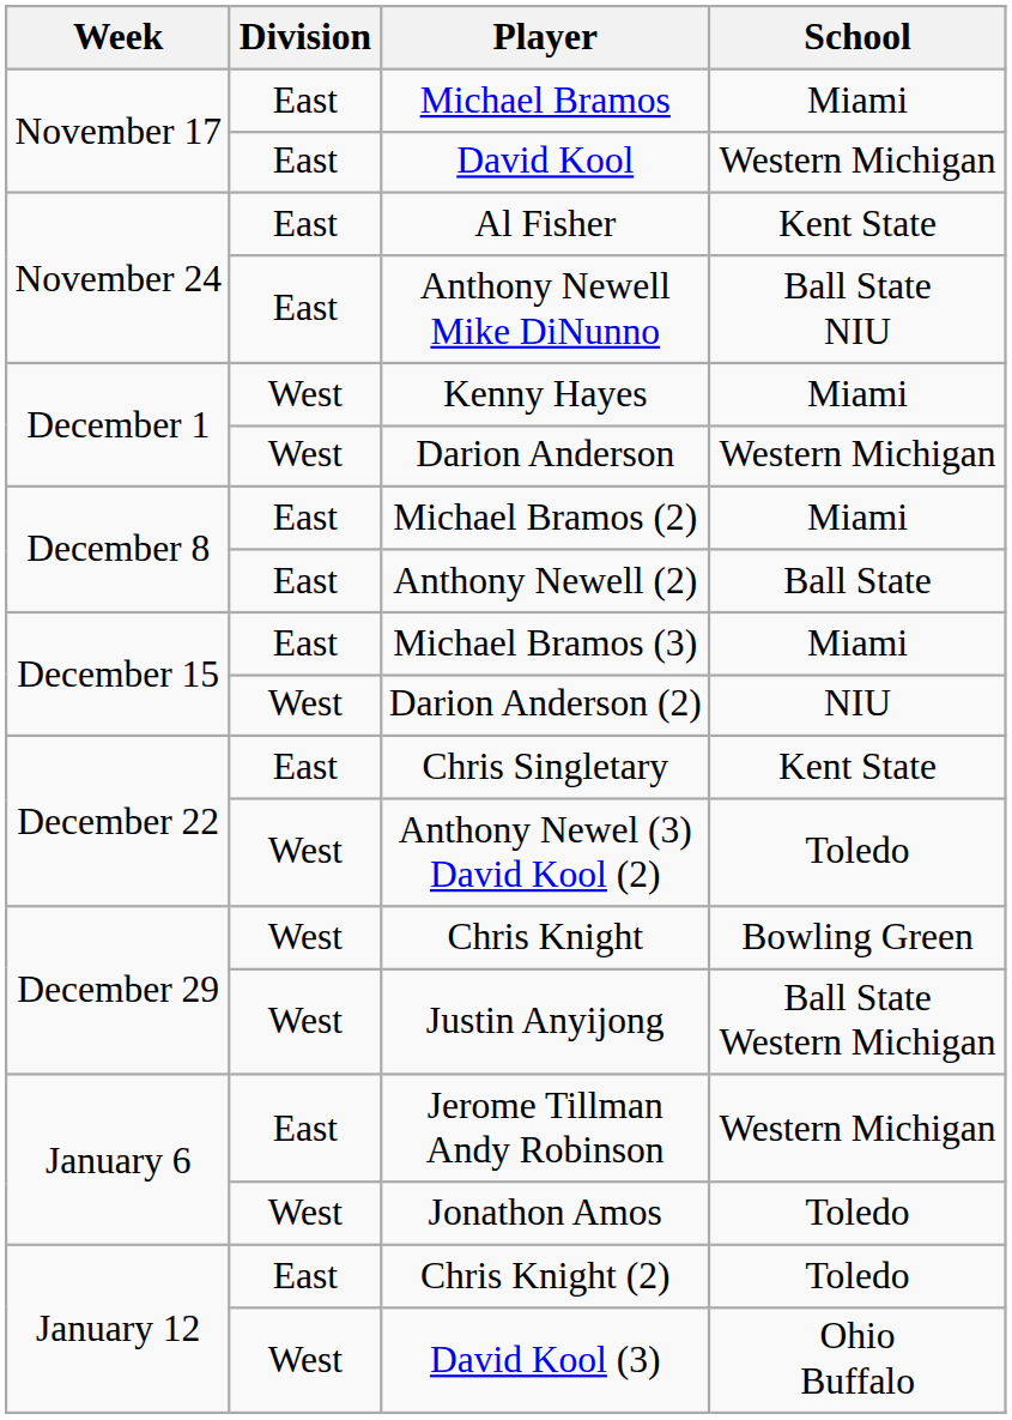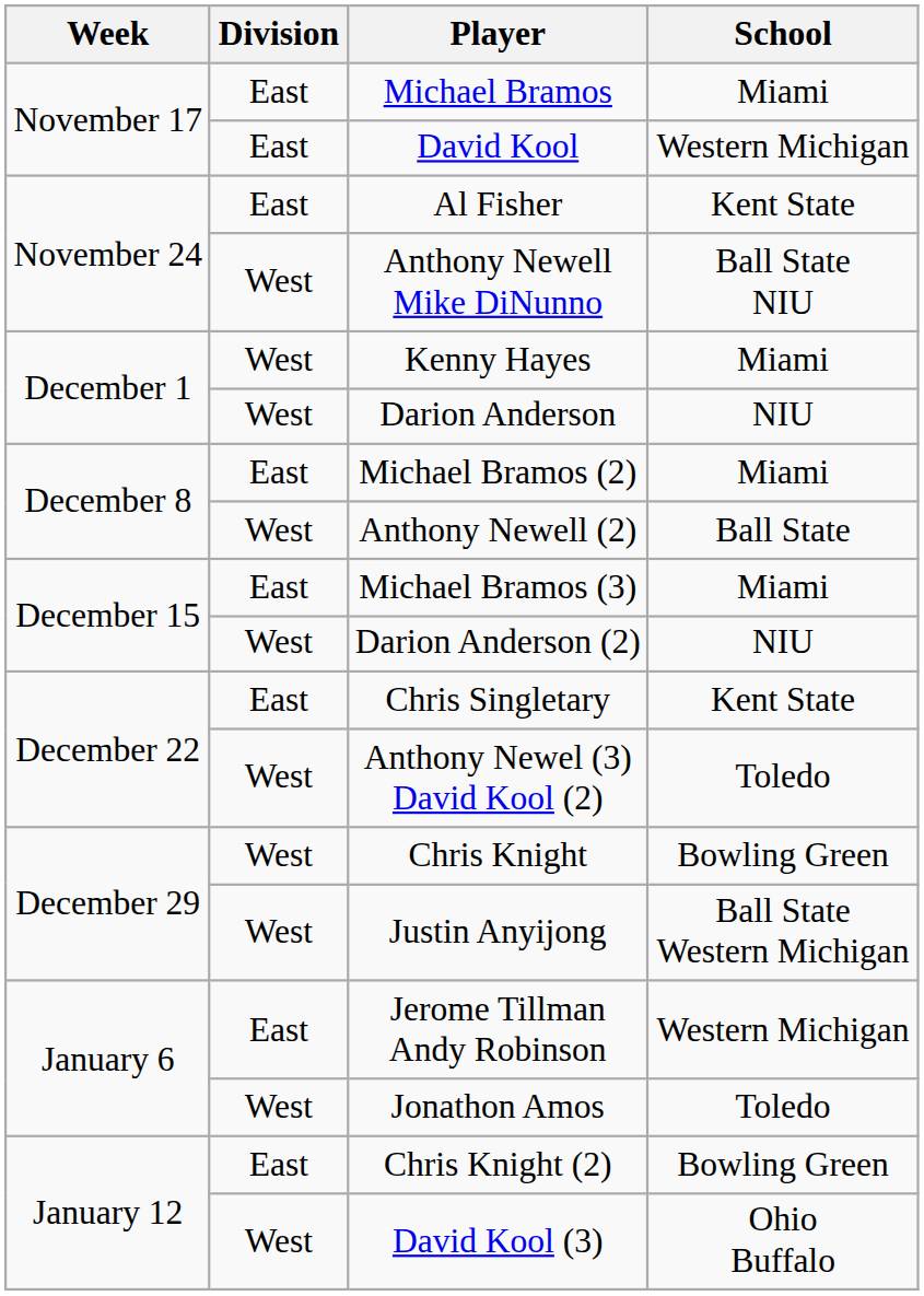 <table class="wikitable" style="text-align:center; font-size:90%;">
 <tr>
 <th>Week</th>
 <th>Division</th>
 <th>Player</th>
 <th>School</th>
 </tr>
 <tr>
 <td rowspan=2>November 17</td>
 <td>East</td>
 <td><a href='#'>Michael Bramos</a></td>
 <td>Miami</td>
 </tr>
 <tr>
 <td>East</td>
 <td><a href='#'>David Kool</a></td>
 <td>Western Michigan</td>
 </tr>
 <tr>
 <td rowspan=2>November 24</td>
 <td>East</td>
 <td>Al Fisher</td>
 <td>Kent State</td>
 </tr>
 <tr>
-<td>East</td>
+<td>West</td>
 <td>Anthony Newell<br><a href='#'>Mike DiNunno</a></td>
 <td>Ball State<br>NIU</td>
 </tr>
 <tr>
 <td rowspan=2>December 1</td>
 <td>West</td>
 <td>Kenny Hayes</td>
 <td>Miami</td>
 </tr>
 <tr>
 <td>West</td>
 <td>Darion Anderson</td>
-<td>Western Michigan</td>
+<td>NIU</td>
 </tr>
 <tr>
 <td rowspan=2>December 8</td>
 <td>East</td>
 <td>Michael Bramos (2)</td>
 <td>Miami</td>
 </tr>
 <tr>
-<td>East</td>
+<td>West</td>
 <td>Anthony Newell (2)</td>
 <td>Ball State</td>
 </tr>
 <tr>
 <td rowspan=2>December 15</td>
 <td>East</td>
 <td>Michael Bramos (3)</td>
 <td>Miami</td>
 </tr>
 <tr>
 <td>West</td>
 <td>Darion Anderson (2)</td>
 <td>NIU</td>
 </tr>
 <tr>
 <td rowspan=2>December 22</td>
 <td>East</td>
 <td>Chris Singletary</td>
 <td>Kent State</td>
 </tr>
 <tr>
 <td>West</td>
 <td>Anthony Newel (3)<br><a href='#'>David Kool</a> (2)</td>
 <td>Toledo</td>
 </tr>
 <tr>
 <td rowspan=2>December 29</td>
 <td>West</td>
 <td>Chris Knight</td>
 <td>Bowling Green</td>
 </tr>
 <tr>
 <td>West</td>
 <td>Justin Anyijong</td>
 <td>Ball State<br>Western Michigan</td>
 </tr>
 <tr>
 <td rowspan=2>January 6</td>
 <td>East</td>
 <td>Jerome Tillman<br>Andy Robinson</td>
 <td>Western Michigan</td>
 </tr>
 <tr>
 <td>West</td>
 <td>Jonathon Amos</td>
 <td>Toledo</td>
 </tr>
 <tr>
 <td rowspan=2>January 12</td>
 <td>East</td>
 <td>Chris Knight (2)</td>
-<td>Toledo</td>
+<td>Bowling Green</td>
 </tr>
 <tr>
 <td>West</td>
 <td><a href='#'>David Kool</a> (3)</td>
 <td>Ohio<br>Buffalo</td>
 </tr>
 </table>
